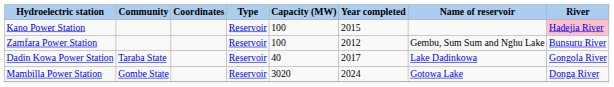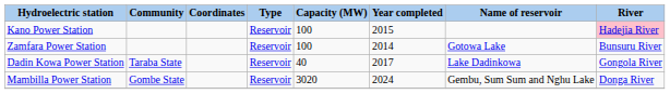 <table class="wikitable sortable">
 <tr>
 <th style="background-color:#ABCDEF;">Hydroelectric station</th>
 <th style="background-color:#ABCDEF;">Community</th>
 <th style="background-color:#ABCDEF;">Coordinates</th>
 <th style="background-color:#ABCDEF;">Type</th>
 <th style="background-color:#ABCDEF;">Capacity (MW)</th>
 <th style="background-color:#ABCDEF;">Year completed</th>
 <th style="background-color:#ABCDEF;">Name of reservoir</th>
 <th style="background-color:#ABCDEF;">River</th>
 </tr>
 <tr>
 <td><a href='#'>Kano Power Station</a></td>
 <td></td>
 <td></td>
 <td><a href='#'>Reservoir</a></td>
 <td>100</td>
 <td>2015</td>
 <td></td>
 <td style="background: pink;"><a href='#'>Hadejia River</a></td>
 </tr>
 <tr>
 <td><a href='#'>Zamfara Power Station</a></td>
 <td></td>
 <td></td>
 <td><a href='#'>Reservoir</a></td>
 <td>100</td>
-<td>2012</td>
-<td>Gembu, Sum Sum and Nghu Lake</td>
+<td>2014</td>
+<td><a href='#'>Gotowa Lake</a></td>
 <td><a href='#'>Bunsuru River</a></td>
 </tr>
 <tr>
 <td><a href='#'>Dadin Kowa Power Station</a></td>
 <td><a href='#'>Taraba State</a></td>
 <td></td>
 <td><a href='#'>Reservoir</a></td>
 <td>40</td>
 <td>2017</td>
 <td><a href='#'>Lake Dadinkowa</a></td>
 <td><a href='#'>Gongola River</a></td>
 </tr>
 <tr>
 <td><a href='#'>Mambilla Power Station</a></td>
 <td><a href='#'>Gombe State</a></td>
 <td></td>
 <td><a href='#'>Reservoir</a></td>
 <td>3020</td>
 <td>2024</td>
-<td><a href='#'>Gotowa Lake</a></td>
+<td>Gembu, Sum Sum and Nghu Lake</td>
 <td><a href='#'>Donga River</a></td>
 </tr>
 <tr>
 </tr>
 </table>
